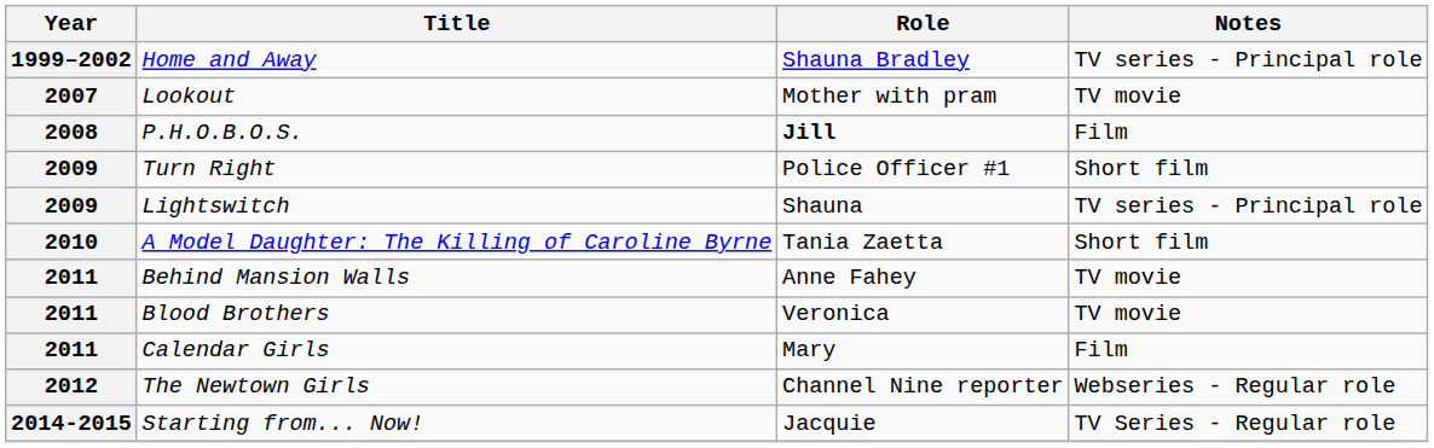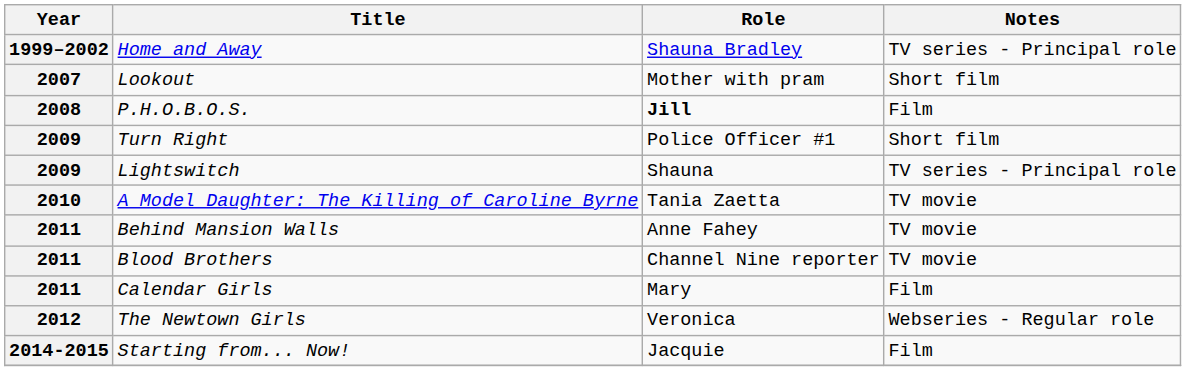 <table class="wikitable sortable plainrowheaders">
 <tr>
 <th scope="col">Year</th>
 <th scope="col">Title</th>
 <th scope="col">Role</th>
 <th scope="col" class="unsortable">Notes</th>
 </tr>
 <tr>
 <th scope="row">1999–2002</th>
 <td><em><a href='#'>Home and Away</a></em></td>
 <td><a href='#'>Shauna Bradley</a></td>
 <td>TV series - Principal role</td>
 </tr>
 <tr>
 <th scope="row">2007</th>
 <td><em>Lookout</em></td>
 <td>Mother with pram</td>
-<td>TV movie</td>
+<td>Short film</td>
 </tr>
 <tr>
 <th scope="row">2008</th>
 <td><em>P.H.O.B.O.S.</em></td>
 <td><strong>Jill</strong></td>
 <td>Film</td>
 </tr>
 <tr>
 <th scope="row">2009</th>
 <td><em>Turn Right</em></td>
 <td>Police Officer #1</td>
 <td>Short film</td>
 </tr>
 <tr>
 <th scope="row">2009</th>
 <td><em>Lightswitch</em></td>
 <td>Shauna</td>
 <td>TV series - Principal role</td>
 </tr>
 <tr>
 <th scope="row">2010</th>
 <td><em><a href='#'>A Model Daughter: The Killing of Caroline Byrne</a></em></td>
 <td>Tania Zaetta</td>
-<td>Short film</td>
+<td>TV movie</td>
 </tr>
 <tr>
 <th scope="row">2011</th>
 <td><em>Behind Mansion Walls</em></td>
 <td>Anne Fahey</td>
 <td>TV movie</td>
 </tr>
 <tr>
 <th scope="row">2011</th>
 <td><em>Blood Brothers</em></td>
-<td>Veronica</td>
+<td>Channel Nine reporter</td>
 <td>TV movie</td>
 </tr>
 <tr>
 <th scope="row">2011</th>
 <td><em>Calendar Girls</em></td>
 <td>Mary</td>
 <td>Film</td>
 </tr>
 <tr>
 <th scope="row">2012</th>
 <td><em>The Newtown Girls</em></td>
-<td>Channel Nine reporter</td>
+<td>Veronica</td>
 <td>Webseries - Regular role</td>
 </tr>
 <tr>
 <th scope="row">2014-2015</th>
 <td><em>Starting from... Now!</em></td>
 <td>Jacquie</td>
-<td>TV Series - Regular role</td>
+<td>Film</td>
 </tr>
 <tr>
 </tr>
 </table>
